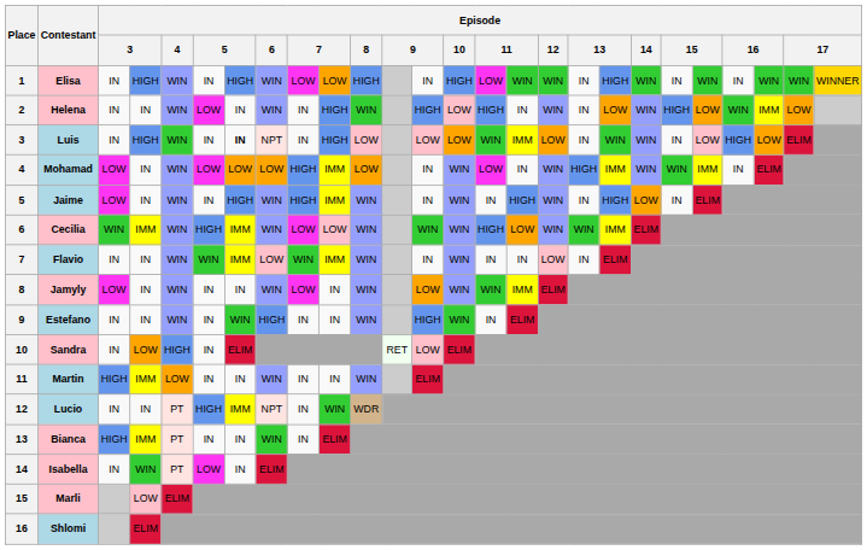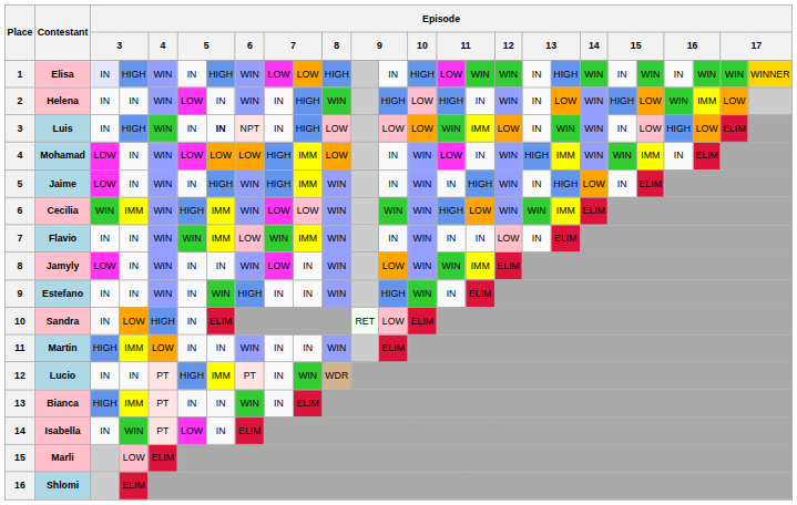 <table class="wikitable" style="text-align: center; font-size: 8pt; line-height:25px;">
 <tr>
 <th rowspan=02>Place</th>
 <th rowspan=02>Contestant</th>
 <th colspan="24">Episode</th>
 </tr>
 <tr>
 <th colspan=2>3</th>
 <th>4</th>
 <th colspan=2>5</th>
 <th>6</th>
 <th colspan=2>7</th>
 <th>8</th>
 <th colspan=2>9</th>
 <th>10</th>
 <th colspan=2>11</th>
 <th>12</th>
 <th colspan=2>13</th>
 <th>14</th>
 <th colspan=2>15</th>
 <th colspan=2>16</th>
 <th colspan=2>17</th>
 </tr>
 <tr>
 <th width=10>1</th>
 <td width=25 bgcolor=FFC0CB><strong>Elisa</strong></td>
-<td width=25>IN</td>
+<td width=25 style="background: lavender;">IN</td>
 <td width=25 bgcolor=6495ED>HIGH</td>
 <td width=25 bgcolor=959FFD>WIN</td>
 <td width=25>IN</td>
 <td width=25 bgcolor=6495ED>HIGH</td>
 <td width=25 bgcolor=959FFD>WIN</td>
 <td width=25 bgcolor=FF35F3>LOW</td>
 <td width=25 bgcolor=FFA500>LOW</td>
 <td width=25 bgcolor=6495ED>HIGH</td>
 <td width=25 bgcolor="CCCCCC"></td>
 <td width=25>IN</td>
 <td width=25 bgcolor=6495ED>HIGH</td>
 <td width=25 bgcolor=FF35F3>LOW</td>
 <td width=25 bgcolor=32CD32>WIN</td>
 <td width=25 bgcolor=32CD32>WIN</td>
 <td width=25>IN</td>
 <td width=25 bgcolor=6495ED>HIGH</td>
 <td width=25 bgcolor=32CD32>WIN</td>
 <td width=25>IN</td>
 <td width=25 bgcolor=32CD32>WIN</td>
 <td width=25>IN</td>
 <td width=25 bgcolor=32CD32>WIN</td>
 <td width=25 bgcolor=32CD32>WIN</td>
 <td width=25 bgcolor=FFD700>WINNER</td>
 </tr>
 <tr>
 <th>2</th>
 <td bgcolor="FFC0CB"><strong>Helena</strong></td>
 <td>IN</td>
 <td>IN</td>
 <td bgcolor=959FFD>WIN</td>
 <td bgcolor=FF35F3>LOW</td>
 <td>IN</td>
 <td bgcolor=959FFD>WIN</td>
 <td>IN</td>
 <td bgcolor=6495ED>HIGH</td>
 <td bgcolor=32CD32>WIN</td>
 <td bgcolor="CCCCCC"></td>
 <td bgcolor=6495ED>HIGH</td>
 <td bgcolor=FFC0CB>LOW</td>
 <td bgcolor=6495ED>HIGH</td>
 <td>IN</td>
 <td bgcolor=959FFD>WIN</td>
 <td>IN</td>
 <td bgcolor=FFA500>LOW</td>
 <td bgcolor=959FFD>WIN</td>
 <td bgcolor="6495ED">HIGH</td>
 <td bgcolor="FFA500">LOW</td>
 <td bgcolor="32CD32">WIN</td>
 <td bgcolor="FFFF00">IMM</td>
 <td bgcolor="FFA500">LOW</td>
 <td bgcolor="CCCCCC"></td>
 </tr>
 <tr>
 <th>3</th>
 <td bgcolor="ADD8E6"><strong>Luis</strong></td>
 <td>IN</td>
 <td bgcolor=6495ED>HIGH</td>
 <td bgcolor=32CD32>WIN</td>
 <td>IN</td>
 <td><strong>IN</strong></td>
 <td bgcolor=FFE4E1>NPT</td>
 <td>IN</td>
 <td bgcolor=6495ED>HIGH</td>
 <td bgcolor=FFC0CB>LOW</td>
 <td bgcolor="CCCCCC"></td>
 <td bgcolor=FFC0CB>LOW</td>
 <td bgcolor=FFA500>LOW</td>
 <td bgcolor=32CD32>WIN</td>
 <td bgcolor=FFFF00>IMM</td>
 <td bgcolor=FFA500>LOW</td>
 <td>IN</td>
 <td bgcolor=32CD32>WIN</td>
 <td bgcolor=959FFD>WIN</td>
 <td>IN</td>
 <td bgcolor=FFC0CB>LOW</td>
 <td bgcolor=6495ED>HIGH</td>
 <td bgcolor=FFA500>LOW</td>
 <td bgcolor=DC143C>ELIM</td>
 <td bgcolor=A9A9A9></td>
 </tr>
 <tr>
 <th>4</th>
 <td bgcolor="ADD8E6"><strong>Mohamad</strong></td>
 <td bgcolor=FF35F3>LOW</td>
 <td>IN</td>
 <td bgcolor=959FFD>WIN</td>
 <td bgcolor=FF35F3>LOW</td>
 <td bgcolor=FFA500>LOW</td>
 <td bgcolor=FFA500>LOW</td>
 <td bgcolor=6495ED>HIGH</td>
 <td bgcolor=FFFF00>IMM</td>
 <td bgcolor=FFA500>LOW</td>
 <td bgcolor="CCCCCC"></td>
 <td>IN</td>
 <td bgcolor=959FFD>WIN</td>
 <td bgcolor=FF35F3>LOW</td>
 <td>IN</td>
 <td bgcolor=959FFD>WIN</td>
 <td bgcolor=6495ED>HIGH</td>
 <td bgcolor=FFFF00>IMM</td>
 <td bgcolor=959FFD>WIN</td>
 <td bgcolor=32CD32>WIN</td>
 <td bgcolor=FFFF00>IMM</td>
 <td>IN</td>
 <td bgcolor=DC143C>ELIM</td>
 <td bgcolor=A9A9A9 colspan=2></td>
 </tr>
 <tr>
 <th>5</th>
 <td bgcolor="ADD8E6"><strong>Jaime</strong></td>
 <td bgcolor=FF35F3>LOW</td>
 <td>IN</td>
 <td bgcolor=959FFD>WIN</td>
 <td>IN</td>
 <td bgcolor=6495ED>HIGH</td>
 <td bgcolor=959FFD>WIN</td>
 <td bgcolor=6495ED>HIGH</td>
 <td bgcolor=FFFF00>IMM</td>
 <td bgcolor=959FFD>WIN</td>
 <td bgcolor="CCCCCC"></td>
 <td>IN</td>
 <td bgcolor=959FFD>WIN</td>
 <td>IN</td>
 <td bgcolor=6495ED>HIGH</td>
 <td bgcolor=959FFD>WIN</td>
 <td>IN</td>
 <td bgcolor=6495ED>HIGH</td>
 <td bgcolor=FFA500>LOW</td>
 <td>IN</td>
 <td bgcolor=DC143C>ELIM</td>
 <td bgcolor=A9A9A9 colspan=4></td>
 </tr>
 <tr>
 <th>6</th>
 <td bgcolor=FFC0CB><strong>Cecilia</strong></td>
 <td bgcolor=32CD32>WIN</td>
 <td bgcolor=FFFF00>IMM</td>
 <td bgcolor=959FFD>WIN</td>
 <td bgcolor=6495ED>HIGH</td>
 <td bgcolor=FFFF00>IMM</td>
 <td bgcolor=959FFD>WIN</td>
 <td bgcolor=FF35F3>LOW</td>
 <td bgcolor=FFC0CB>LOW</td>
 <td bgcolor=959FFD>WIN</td>
 <td bgcolor="CCCCCC"></td>
 <td bgcolor=32CD32>WIN</td>
 <td bgcolor=959FFD>WIN</td>
 <td bgcolor=6495ED>HIGH</td>
 <td bgcolor=FFA500>LOW</td>
 <td bgcolor=959FFD>WIN</td>
 <td bgcolor=32CD32>WIN</td>
 <td bgcolor=FFFF00>IMM</td>
 <td bgcolor=DC143C>ELIM</td>
 <td bgcolor=A9A9A9 colspan=6></td>
 </tr>
 <tr>
 <th>7</th>
 <td bgcolor=ADD8E6><strong>Flavio</strong></td>
 <td>IN</td>
 <td>IN</td>
 <td bgcolor=959FFD>WIN</td>
 <td bgcolor=32CD32>WIN</td>
 <td bgcolor=FFFF00>IMM</td>
 <td bgcolor=FFC0CB>LOW</td>
 <td bgcolor=32CD32>WIN</td>
 <td bgcolor=FFFF00>IMM</td>
 <td bgcolor=959FFD>WIN</td>
 <td bgcolor="CCCCCC"></td>
 <td>IN</td>
 <td bgcolor=959FFD>WIN</td>
 <td>IN</td>
 <td>IN</td>
 <td bgcolor=FFC0CB>LOW</td>
 <td>IN</td>
 <td bgcolor=DC143C>ELIM</td>
 <td colspan="7" bgcolor="A9A9A9"></td>
 </tr>
 <tr>
 <th>8</th>
 <td bgcolor=FFC0CB><strong>Jamyly</strong></td>
 <td bgcolor=FF35F3>LOW</td>
 <td>IN</td>
 <td bgcolor=959FFD>WIN</td>
 <td>IN</td>
 <td>IN</td>
 <td bgcolor=959FFD>WIN</td>
 <td bgcolor=FF35F3>LOW</td>
 <td>IN</td>
 <td bgcolor=959FFD>WIN</td>
 <td bgcolor="CCCCCC"></td>
 <td bgcolor=FFA500>LOW</td>
 <td bgcolor=959FFD>WIN</td>
 <td bgcolor=32CD32>WIN</td>
 <td bgcolor=FFFF00>IMM</td>
 <td bgcolor=DC143C>ELIM</td>
 <td colspan="9" bgcolor="A9A9A9"></td>
 </tr>
 <tr>
 <th>9</th>
 <td bgcolor=ADD8E6><strong>Estefano</strong></td>
 <td>IN</td>
 <td>IN</td>
 <td bgcolor=959FFD>WIN</td>
 <td>IN</td>
 <td bgcolor=32CD32>WIN</td>
 <td bgcolor=6495ED>HIGH</td>
 <td>IN</td>
 <td>IN</td>
 <td bgcolor=959FFD>WIN</td>
 <td bgcolor="CCCCCC"></td>
 <td bgcolor=6495ED>HIGH</td>
 <td bgcolor=32CD32>WIN</td>
 <td>IN</td>
 <td bgcolor=DC143C>ELIM</td>
 <td colspan="10" bgcolor="A9A9A9"></td>
 </tr>
 <tr>
 <th>10</th>
 <td bgcolor="FFC0CB"><strong>Sandra</strong></td>
 <td>IN</td>
 <td bgcolor=FFA500>LOW</td>
 <td bgcolor=6495ED>HIGH</td>
 <td>IN</td>
 <td bgcolor=DC143C>ELIM</td>
 <td bgcolor=A9A9A9 colspan=4></td>
 <td bgcolor=F0FFF0>RET</td>
 <td bgcolor=FFC0CB>LOW</td>
 <td bgcolor=DC143C>ELIM</td>
 <td colspan="12" bgcolor="A9A9A9"></td>
 </tr>
 <tr>
 <th>11</th>
 <td bgcolor=ADD8E6><strong>Martin</strong></td>
 <td bgcolor=6495ED>HIGH</td>
 <td bgcolor=FFFF00>IMM</td>
 <td bgcolor=FFA500>LOW</td>
 <td>IN</td>
 <td>IN</td>
 <td bgcolor=959FFD>WIN</td>
 <td>IN</td>
 <td>IN</td>
 <td bgcolor=959FFD>WIN</td>
 <td bgcolor=CCCCCC></td>
 <td bgcolor=DC143C>ELIM</td>
 <td colspan="13" bgcolor="A9A9A9"></td>
 </tr>
 <tr>
 <th>12</th>
 <td bgcolor=ADD8E6><strong>Lucio</strong></td>
 <td>IN</td>
 <td>IN</td>
 <td bgcolor=FFE4E1>PT</td>
 <td bgcolor=6495ED>HIGH</td>
 <td bgcolor=FFFF00>IMM</td>
-<td bgcolor=FFE4E1>NPT</td>
+<td bgcolor=FFE4E1>PT</td>
 <td>IN</td>
 <td bgcolor=32CD32>WIN</td>
 <td bgcolor=D2B48C>WDR</td>
 <td colspan="15" bgcolor="A9A9A9"></td>
 </tr>
 <tr>
 <th>13</th>
 <td bgcolor=FFC0CB><strong>Bianca</strong></td>
 <td bgcolor=6495ED>HIGH</td>
 <td bgcolor=FFFF00>IMM</td>
 <td bgcolor=FFE4E1>PT</td>
 <td>IN</td>
 <td>IN</td>
 <td bgcolor=32CD32>WIN</td>
 <td>IN</td>
 <td bgcolor=DC143C>ELIM</td>
 <td colspan="16" bgcolor="A9A9A9"></td>
 </tr>
 <tr>
 <th>14</th>
 <td bgcolor=FFC0CB><strong>Isabella</strong></td>
 <td>IN</td>
 <td bgcolor=32CD32>WIN</td>
 <td bgcolor=FFE4E1>PT</td>
 <td bgcolor=FF35F3>LOW</td>
 <td>IN</td>
 <td bgcolor=DC143C>ELIM</td>
 <td colspan="18" bgcolor="A9A9A9"></td>
 </tr>
 <tr>
 <th>15</th>
 <td bgcolor=FFC0CB><strong>Marli</strong></td>
 <td bgcolor="CCCCCC"></td>
 <td bgcolor=FFC0CB>LOW</td>
 <td bgcolor=DC143C>ELIM</td>
 <td colspan="21" bgcolor="A9A9A9"></td>
 </tr>
 <tr>
 <th>16</th>
 <td bgcolor=ADD8E6><strong>Shlomi</strong></td>
 <td bgcolor="CCCCCC"></td>
 <td bgcolor=DC143C>ELIM</td>
 <td colspan="22" bgcolor="A9A9A9"></td>
 </tr>
 </table>
